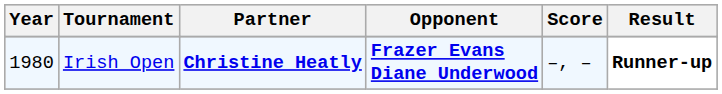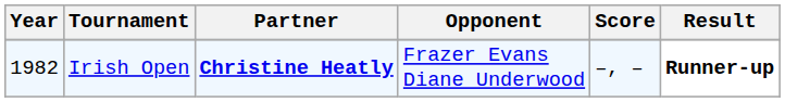 <table class="sortable wikitable" style="font-size: 90%;">
 <tr>
 <th>Year</th>
 <th>Tournament</th>
 <th>Partner</th>
 <th>Opponent</th>
 <th>Score</th>
 <th>Result</th>
 </tr>
 <tr>
 </tr>
 <tr style="background:#F0F8FF">
-<td align="center">1980</td>
+<td align="center">1982</td>
 <td align="left"><a href='#'>Irish Open</a></td>
 <td align="left"><strong> <a href='#'>Christine Heatly</a></strong></td>
-<td align="left"><strong> <a href='#'>Frazer Evans</a> <br>  <a href='#'>Diane Underwood</a></strong></td>
+<td align="left"> <a href='#'>Frazer Evans</a> <br>  <a href='#'>Diane Underwood</a></td>
 <td align="left">–, –</td>
 <td style="text-align:left; background:white"> <strong>Runner-up</strong></td>
 </tr>
 </table>
